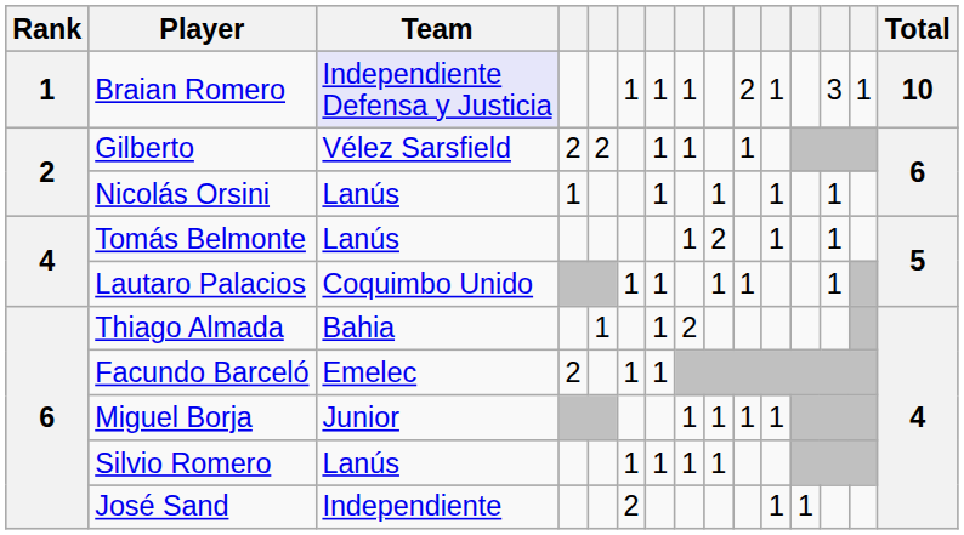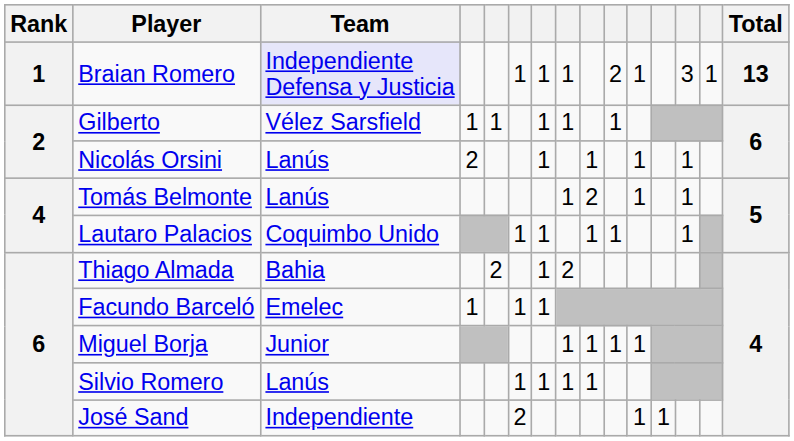 <table class="wikitable" style="text-align:center; font-size:90%">
 <tr>
 <th>Rank</th>
 <th>Player</th>
 <th>Team</th>
 <th></th>
 <th></th>
 <th></th>
 <th></th>
 <th></th>
 <th></th>
 <th></th>
 <th></th>
 <th></th>
 <th></th>
 <th>  </th>
 <th>Total</th>
 </tr>
 <tr>
 <th>1</th>
 <td align=left> <a href='#'>Braian Romero</a></td>
 <td align=left style="background: lavender;"> <a href='#'>Independiente</a><br> <a href='#'>Defensa y Justicia</a></td>
 <td></td>
 <td></td>
 <td>1</td>
 <td>1</td>
 <td>1</td>
 <td></td>
 <td>2</td>
 <td>1</td>
 <td></td>
 <td>3</td>
 <td>1</td>
-<th>10</th>
+<th>13</th>
 </tr>
 <tr>
 <th rowspan=2>2</th>
 <td align=left> <a href='#'>Gilberto</a></td>
 <td align=left> <a href='#'>Vélez Sarsfield</a></td>
-<td>2</td>
-<td>2</td>
+<td>1</td>
+<td>1</td>
 <td></td>
 <td>1</td>
 <td>1</td>
 <td></td>
 <td>1</td>
 <td></td>
 <td bgcolor="silver" colspan=3></td>
 <th rowspan=2>6</th>
 </tr>
 <tr>
 <td align=left> <a href='#'>Nicolás Orsini</a></td>
 <td align=left> <a href='#'>Lanús</a></td>
-<td>1</td>
+<td>2</td>
 <td></td>
 <td></td>
 <td>1</td>
 <td></td>
 <td>1</td>
 <td></td>
 <td>1</td>
 <td></td>
 <td>1</td>
 <td></td>
 </tr>
 <tr>
 <th rowspan=2>4</th>
 <td align=left> <a href='#'>Tomás Belmonte</a></td>
 <td align=left> <a href='#'>Lanús</a></td>
 <td></td>
 <td></td>
 <td></td>
 <td></td>
 <td>1</td>
 <td>2</td>
 <td></td>
 <td>1</td>
 <td></td>
 <td>1</td>
 <td></td>
 <th rowspan=2>5</th>
 </tr>
 <tr>
 <td align=left> <a href='#'>Lautaro Palacios</a></td>
 <td align=left> <a href='#'>Coquimbo Unido</a></td>
 <td bgcolor="silver" colspan=2></td>
 <td>1</td>
 <td>1</td>
 <td></td>
 <td>1</td>
 <td>1</td>
 <td></td>
 <td></td>
 <td>1</td>
 <td bgcolor="silver"></td>
 </tr>
 <tr>
 <th rowspan=5>6</th>
 <td align=left> <a href='#'>Thiago Almada</a></td>
 <td align=left> <a href='#'>Bahia</a></td>
 <td></td>
-<td>1</td>
+<td>2</td>
 <td></td>
 <td>1</td>
 <td>2</td>
 <td></td>
 <td></td>
 <td></td>
 <td></td>
 <td></td>
 <td bgcolor="silver"></td>
 <th rowspan=5>4</th>
 </tr>
 <tr>
 <td align=left> <a href='#'>Facundo Barceló</a></td>
 <td align=left> <a href='#'>Emelec</a></td>
-<td>2</td>
+<td>1</td>
 <td></td>
 <td>1</td>
 <td>1</td>
 <td bgcolor="silver" colspan=7></td>
 </tr>
 <tr>
 <td align=left> <a href='#'>Miguel Borja</a></td>
 <td align=left> <a href='#'>Junior</a></td>
 <td bgcolor="silver" colspan=2></td>
 <td></td>
 <td></td>
 <td>1</td>
 <td>1</td>
 <td>1</td>
 <td>1</td>
 <td bgcolor="silver" colspan=3></td>
 </tr>
 <tr>
 <td align=left> <a href='#'>Silvio Romero</a></td>
 <td align=left> <a href='#'>Lanús</a></td>
 <td></td>
 <td></td>
 <td>1</td>
 <td>1</td>
 <td>1</td>
 <td>1</td>
 <td></td>
 <td></td>
 <td bgcolor="silver" colspan=3></td>
 </tr>
 <tr>
 <td align=left> <a href='#'>José Sand</a></td>
 <td align=left> <a href='#'>Independiente</a></td>
 <td></td>
 <td></td>
 <td>2</td>
 <td></td>
 <td></td>
 <td></td>
 <td></td>
 <td>1</td>
 <td>1</td>
 <td></td>
 <td></td>
 </tr>
 </table>
